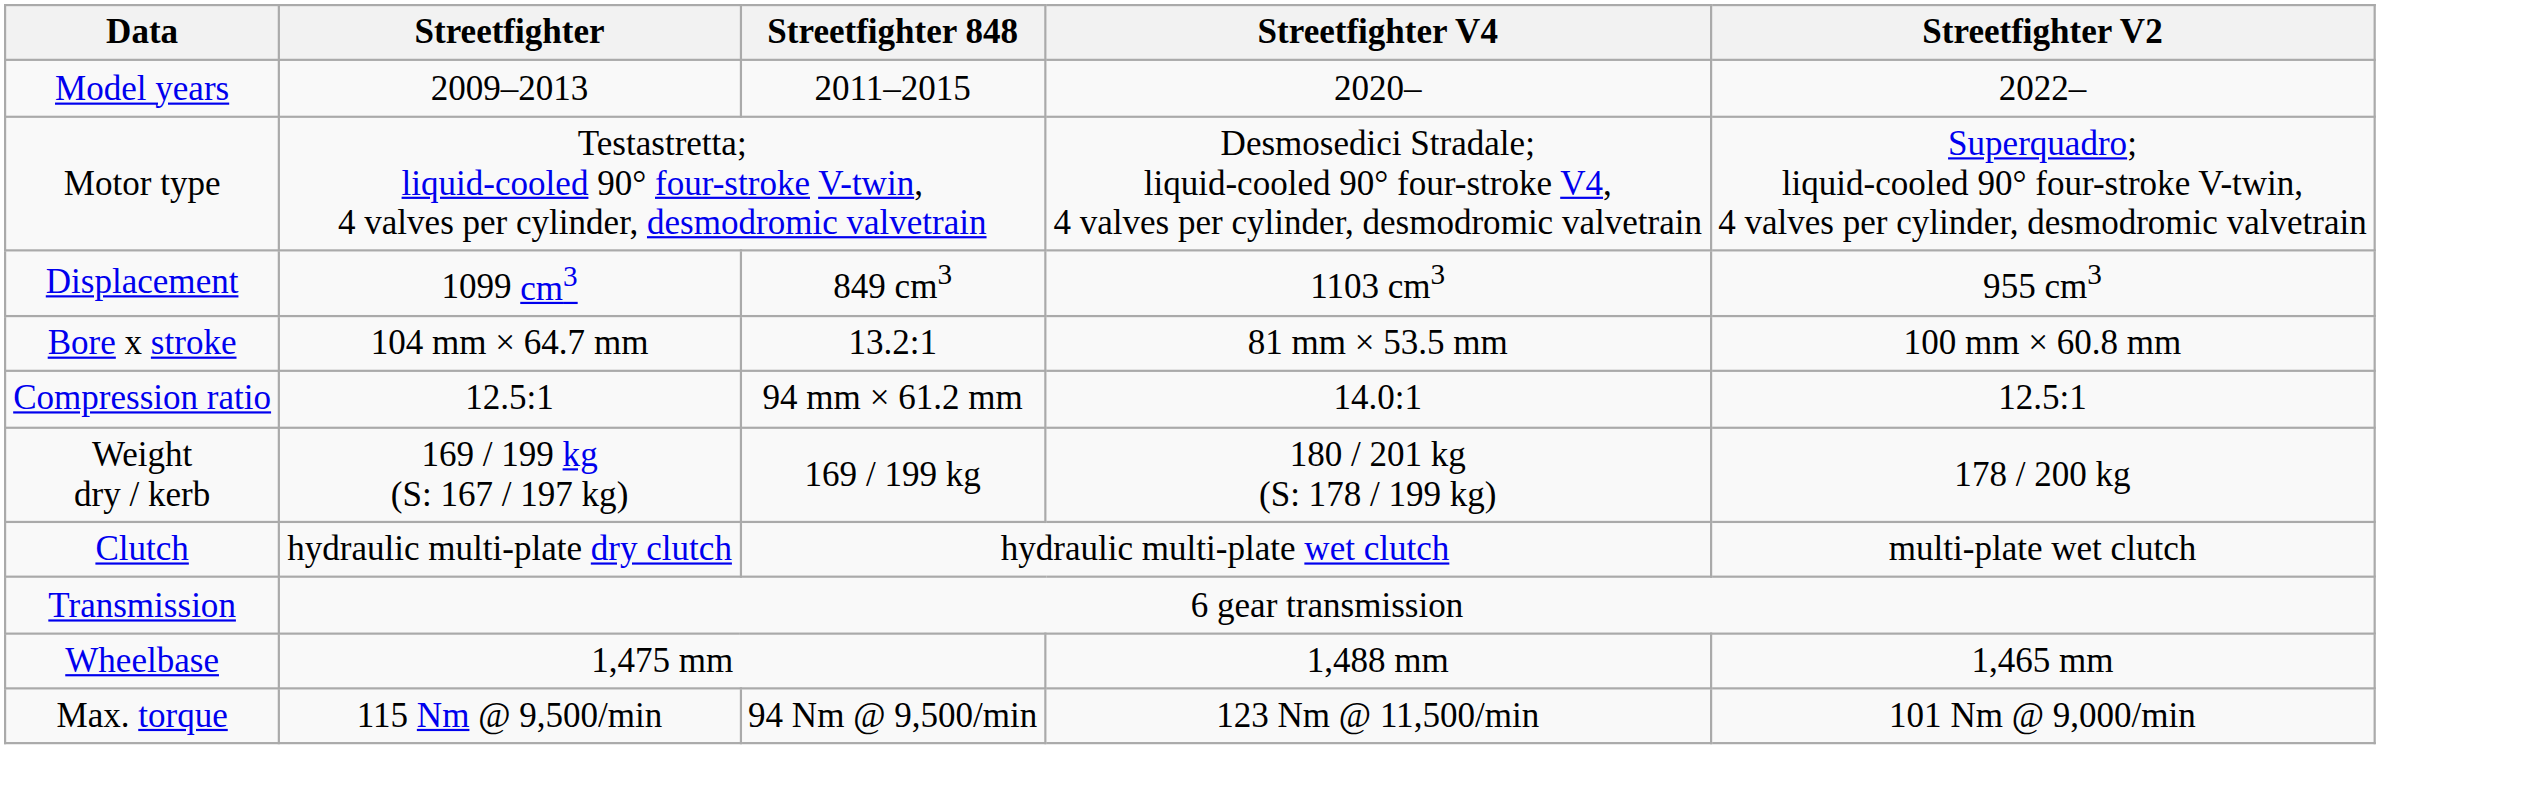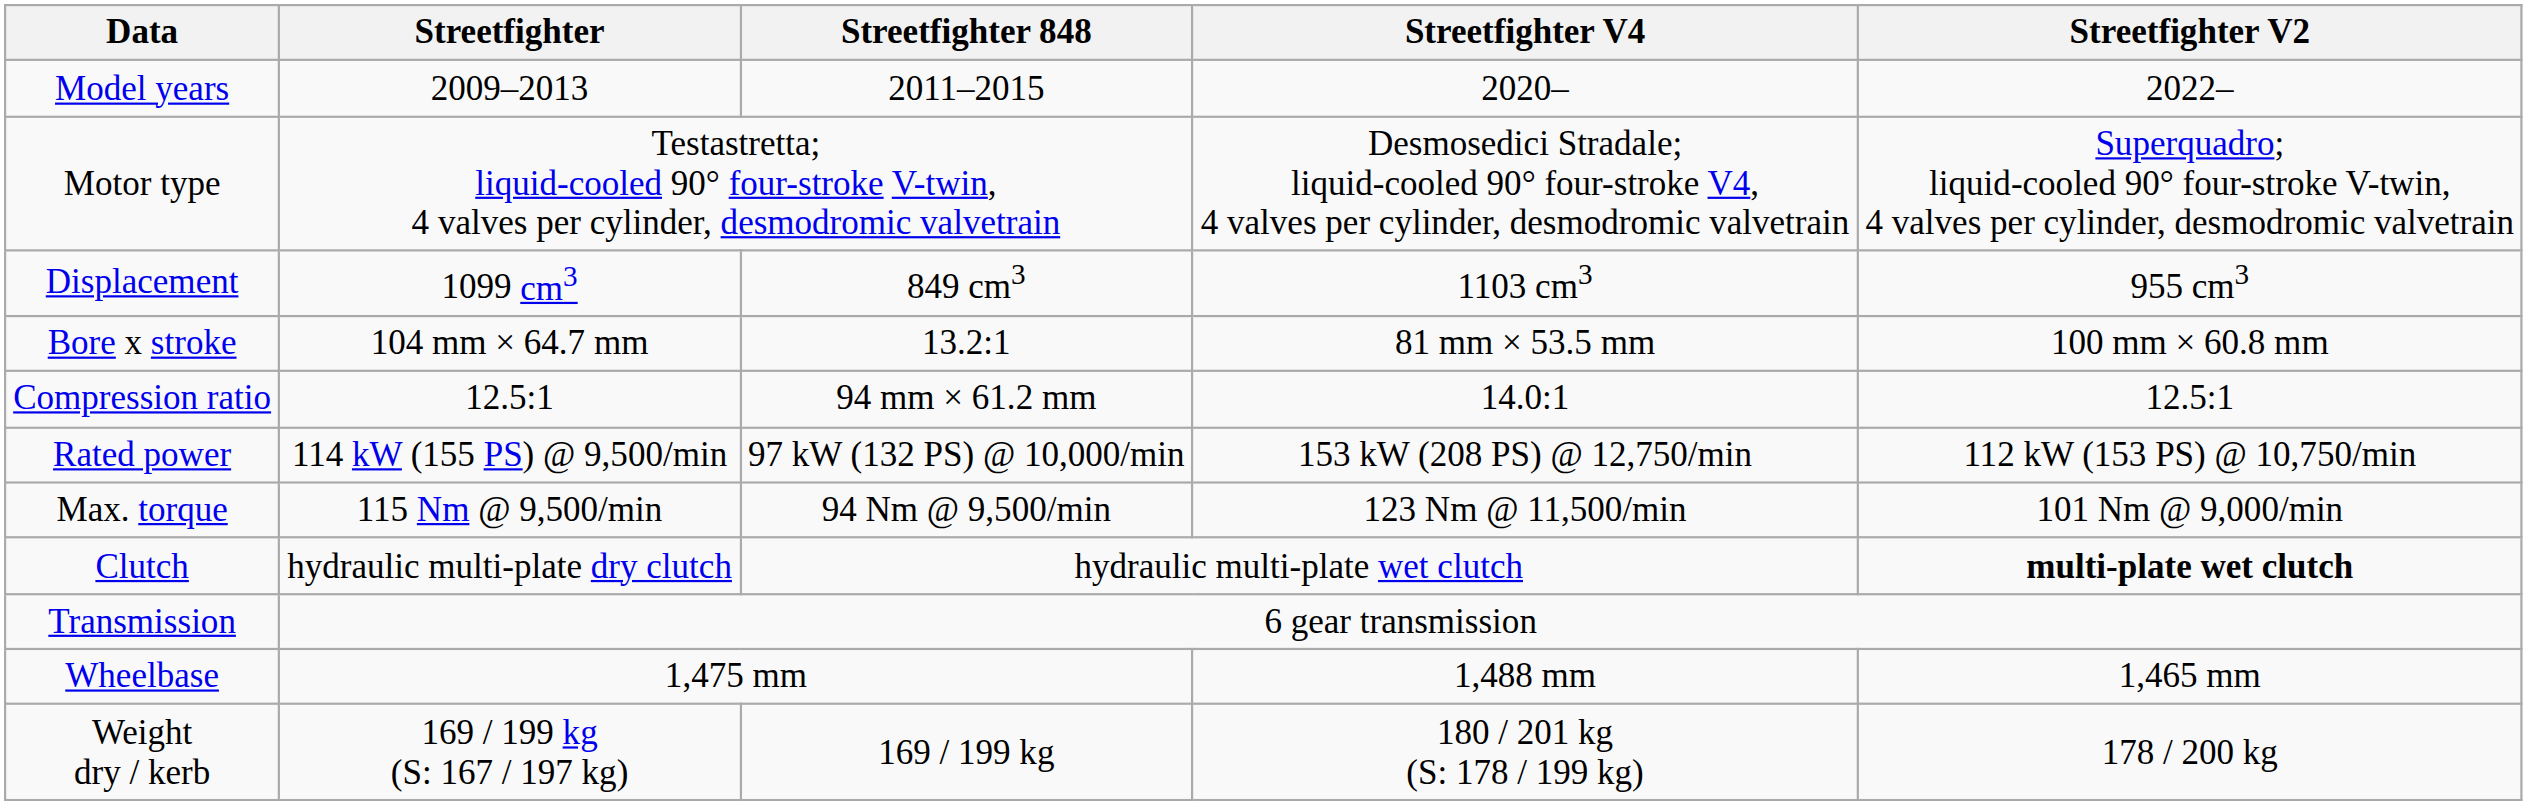 <table class="wikitable" style="text-align:center">
 <tr>
 <th>Data</th>
 <th>Streetfighter</th>
 <th>Streetfighter 848</th>
 <th>Streetfighter V4</th>
 <th>Streetfighter V2</th>
 </tr>
 <tr>
 <td><a href='#'>Model years</a></td>
 <td>2009–2013</td>
 <td>2011–2015</td>
 <td>2020–</td>
 <td>2022–</td>
 </tr>
 <tr>
 <td>Motor type</td>
 <td colspan="2">Testastretta;<br><a href='#'>liquid-cooled</a> 90° <a href='#'>four-stroke</a> <a href='#'>V-twin</a>,<br>4 valves per cylinder, <a href='#'>desmodromic valvetrain</a></td>
 <td>Desmosedici Stradale;<br>liquid-cooled 90° four-stroke <a href='#'>V4</a>,<br>4 valves per cylinder, desmodromic valvetrain</td>
 <td><a href='#'>Superquadro</a>;<br>liquid-cooled 90° four-stroke V-twin,<br>4 valves per cylinder, desmodromic valvetrain</td>
 </tr>
 <tr>
 <td><a href='#'>Displacement</a></td>
 <td>1099 <a href='#'>cm<sup>3</sup></a></td>
 <td>849 cm<sup>3</sup></td>
 <td>1103 cm<sup>3</sup></td>
 <td>955 cm<sup>3</sup></td>
 </tr>
 <tr>
 <td><a href='#'>Bore</a> x <a href='#'>stroke</a></td>
 <td>104 mm × 64.7 mm</td>
 <td>13.2:1</td>
 <td>81 mm × 53.5 mm</td>
 <td>100 mm × 60.8 mm</td>
 </tr>
 <tr>
 <td><a href='#'>Compression ratio</a></td>
 <td>12.5:1</td>
 <td>94 mm × 61.2 mm</td>
 <td>14.0:1</td>
 <td>12.5:1</td>
 </tr>
 <tr>
-<td>Weight<br>dry / kerb</td>
-<td>169 / 199 <a href='#'>kg</a><br>(S: 167 / 197 kg)</td>
-<td>169 / 199 kg</td>
-<td>180 / 201 kg<br>(S: 178 / 199 kg)</td>
-<td>178 / 200 kg</td>
+<td><a href='#'>Rated power</a></td>
+<td>114 <a href='#'>kW</a> (155 <a href='#'>PS</a>) @ 9,500/min</td>
+<td>97 kW (132 PS) @ 10,000/min</td>
+<td>153 kW (208 PS) @ 12,750/min</td>
+<td>112 kW (153 PS) @ 10,750/min</td>
+</tr>
+<tr>
+<td>Max. <a href='#'>torque</a></td>
+<td>115 <a href='#'>Nm</a> @ 9,500/min</td>
+<td>94 Nm @ 9,500/min</td>
+<td>123 Nm @ 11,500/min</td>
+<td>101 Nm @ 9,000/min</td>
 </tr>
 <tr>
 <td><a href='#'>Clutch</a></td>
 <td>hydraulic multi-plate <a href='#'>dry clutch</a></td>
 <td colspan="2">hydraulic multi-plate <a href='#'>wet clutch</a></td>
-<td>multi-plate wet clutch</td>
+<td><strong>multi-plate wet clutch</strong></td>
 </tr>
 <tr>
 <td><a href='#'>Transmission</a></td>
 <td colspan="4">6 gear transmission</td>
 </tr>
 <tr>
 <td><a href='#'>Wheelbase</a></td>
 <td colspan="2">1,475 mm</td>
 <td>1,488 mm</td>
 <td>1,465 mm</td>
 </tr>
 <tr>
-<td>Max. <a href='#'>torque</a></td>
-<td>115 <a href='#'>Nm</a> @ 9,500/min</td>
-<td>94 Nm @ 9,500/min</td>
-<td>123 Nm @ 11,500/min</td>
-<td>101 Nm @ 9,000/min</td>
+<td>Weight<br>dry / kerb</td>
+<td>169 / 199 <a href='#'>kg</a><br>(S: 167 / 197 kg)</td>
+<td>169 / 199 kg</td>
+<td>180 / 201 kg<br>(S: 178 / 199 kg)</td>
+<td>178 / 200 kg</td>
 </tr>
 </table>
